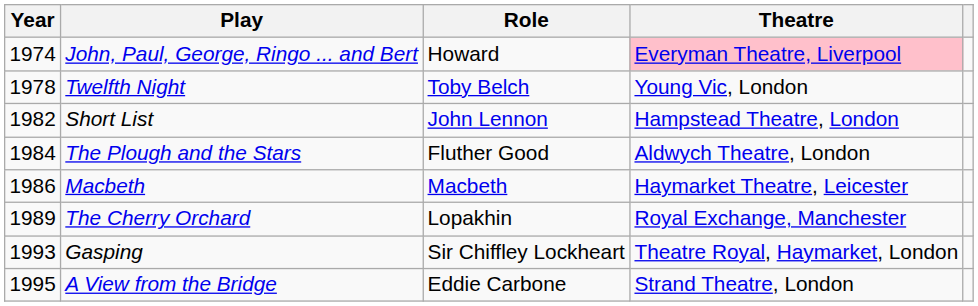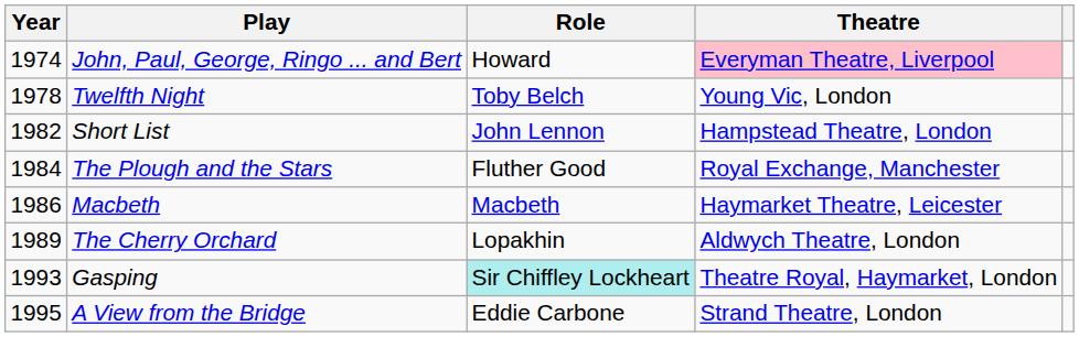 <table class="wikitable" style="font-size:100%">
 <tr style="text-align:center;">
 <th>Year</th>
 <th>Play</th>
 <th>Role</th>
 <th>Theatre</th>
 <th></th>
 </tr>
 <tr>
 <td>1974</td>
 <td><em><a href='#'>John, Paul, George, Ringo ... and Bert</a></em></td>
 <td>Howard</td>
 <td style="background: pink;"><a href='#'>Everyman Theatre, Liverpool</a></td>
 <td></td>
 </tr>
 <tr>
 <td>1978</td>
 <td><em><a href='#'>Twelfth Night</a></em></td>
 <td><a href='#'>Toby Belch</a></td>
 <td><a href='#'>Young Vic</a>, London</td>
 <td></td>
 </tr>
 <tr>
 <td>1982</td>
 <td><em>Short List</em></td>
 <td><a href='#'>John Lennon</a></td>
 <td><a href='#'>Hampstead Theatre</a>, <a href='#'>London</a></td>
 <td></td>
 </tr>
 <tr>
 <td>1984</td>
 <td><em><a href='#'>The Plough and the Stars</a></em></td>
 <td>Fluther Good</td>
-<td><a href='#'>Aldwych Theatre</a>, London</td>
+<td><a href='#'>Royal Exchange, Manchester</a></td>
 <td></td>
 </tr>
 <tr>
 <td>1986</td>
 <td><em><a href='#'>Macbeth</a></em></td>
 <td><a href='#'>Macbeth</a></td>
 <td><a href='#'>Haymarket Theatre</a>, <a href='#'>Leicester</a></td>
 <td></td>
 </tr>
 <tr>
 <td>1989</td>
 <td><em><a href='#'>The Cherry Orchard</a></em></td>
 <td>Lopakhin</td>
-<td><a href='#'>Royal Exchange, Manchester</a></td>
+<td><a href='#'>Aldwych Theatre</a>, London</td>
 <td></td>
 </tr>
 <tr>
 <td>1993</td>
 <td><em>Gasping</em></td>
-<td>Sir Chiffley Lockheart</td>
+<td style="background: paleturquoise;">Sir Chiffley Lockheart</td>
 <td><a href='#'>Theatre Royal</a>, <a href='#'>Haymarket</a>, London</td>
 <td></td>
 </tr>
 <tr>
 <td>1995</td>
 <td><em><a href='#'>A View from the Bridge</a></em></td>
 <td>Eddie Carbone</td>
 <td><a href='#'>Strand Theatre</a>, London</td>
 <td></td>
 </tr>
 </table>
